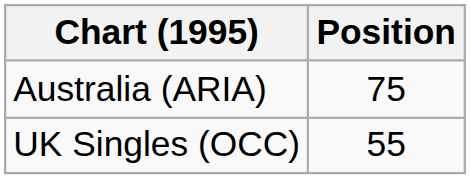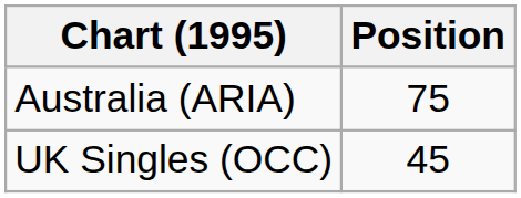 <table class="wikitable">
 <tr>
 <th>Chart (1995)</th>
 <th>Position</th>
 </tr>
 <tr>
 <td>Australia (ARIA)</td>
 <td style="text-align:center">75</td>
 </tr>
 <tr>
 <td>UK Singles (OCC)</td>
-<td style="text-align:center">55</td>
+<td style="text-align:center">45</td>
 </tr>
 </table>
